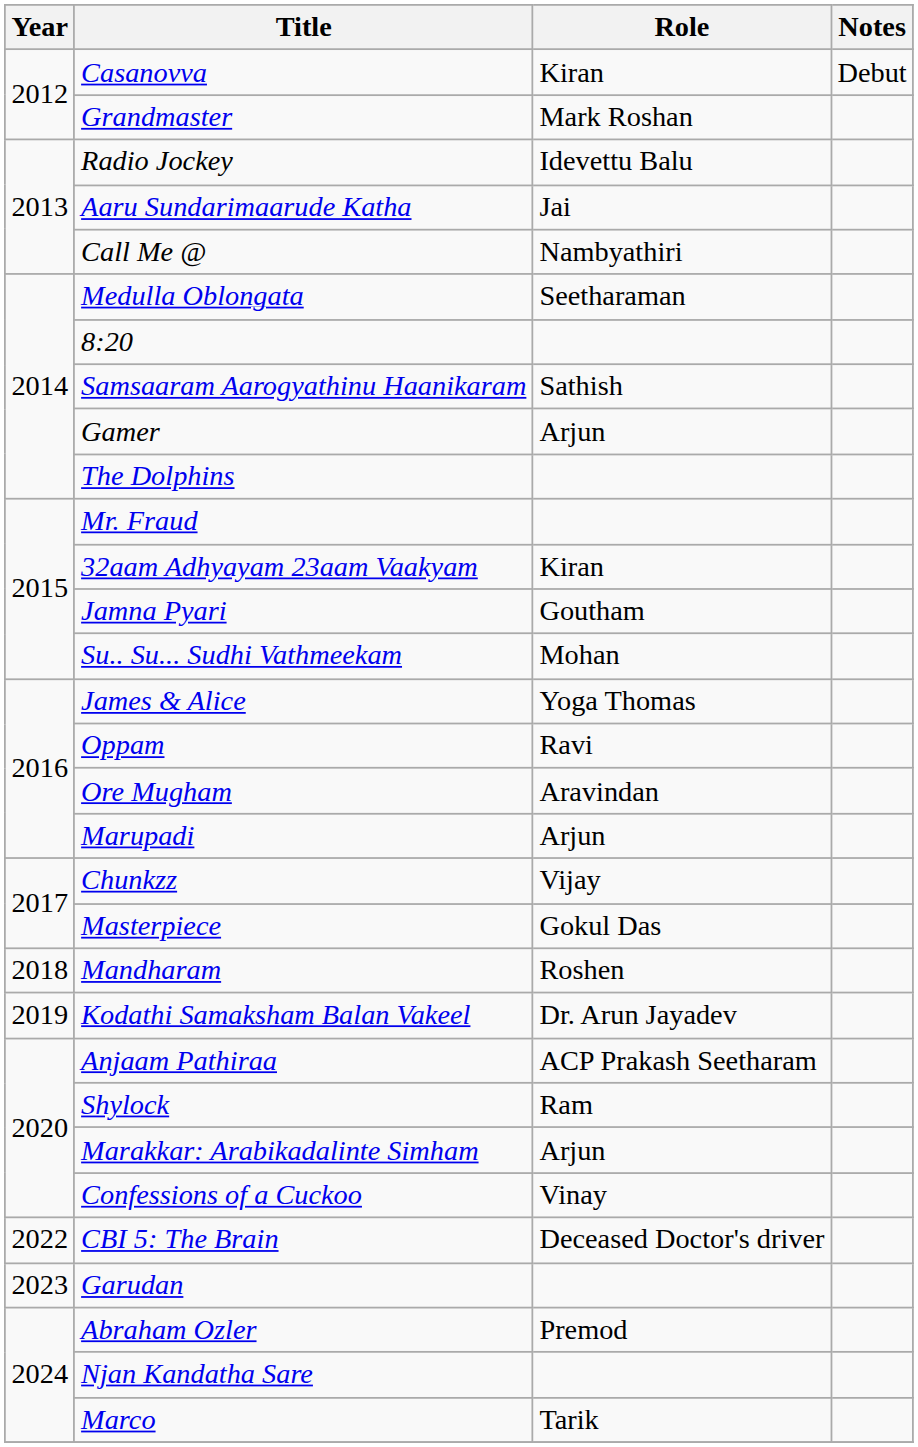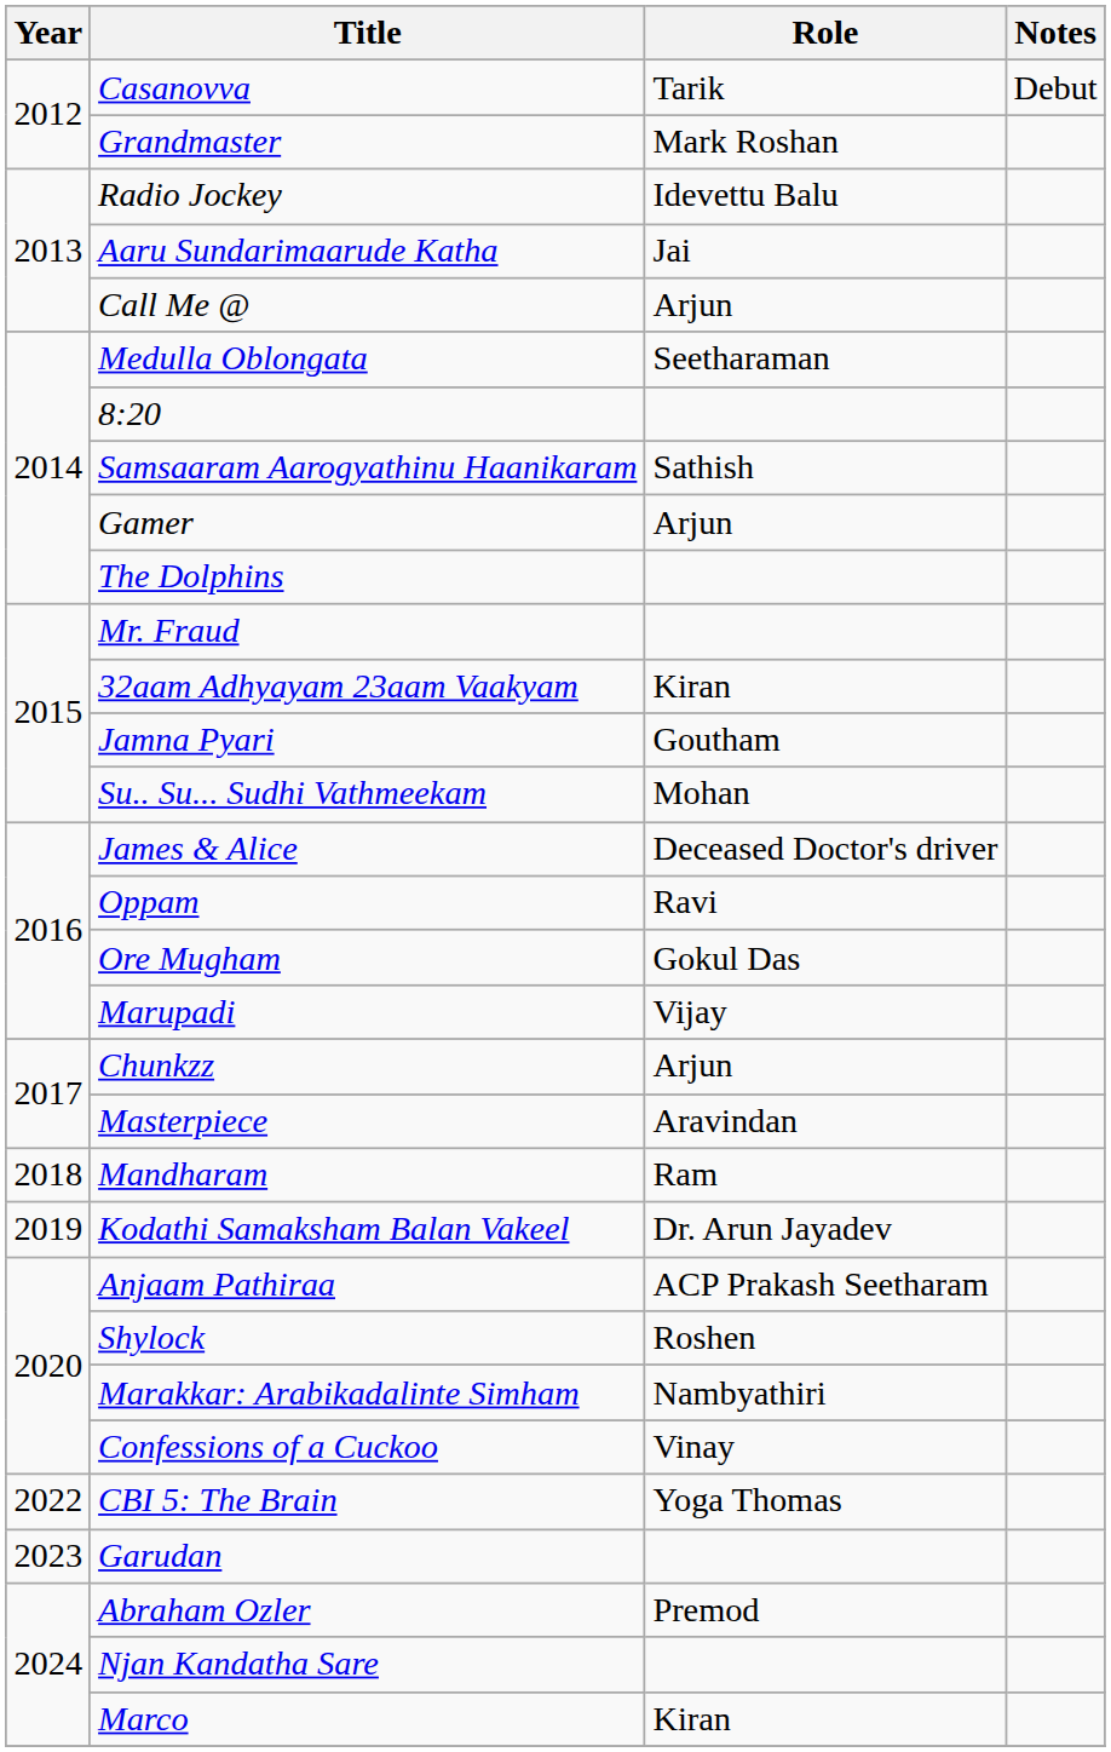 <table class="wikitable sortable">
 <tr>
 <th>Year</th>
 <th>Title</th>
 <th>Role</th>
 <th class="unsortable">Notes</th>
 </tr>
 <tr>
 <td rowspan=2>2012</td>
 <td><em><a href='#'>Casanovva</a></em></td>
-<td>Kiran</td>
+<td>Tarik</td>
 <td>Debut</td>
 </tr>
 <tr>
 <td><em><a href='#'>Grandmaster</a></em></td>
 <td>Mark Roshan</td>
 <td></td>
 </tr>
 <tr>
 <td rowspan=3>2013</td>
 <td><em>Radio Jockey</em></td>
 <td>Idevettu Balu</td>
 <td></td>
 </tr>
 <tr>
 <td><em><a href='#'>Aaru Sundarimaarude Katha</a></em></td>
 <td>Jai</td>
 <td></td>
 </tr>
 <tr>
 <td><em>Call Me @</em></td>
-<td>Nambyathiri</td>
+<td>Arjun</td>
 <td></td>
 </tr>
 <tr>
 <td rowspan=5>2014</td>
 <td><em><a href='#'>Medulla Oblongata</a></em></td>
 <td>Seetharaman</td>
 <td></td>
 </tr>
 <tr>
 <td><em>8:20</em></td>
 <td></td>
 <td></td>
 </tr>
 <tr>
 <td><em><a href='#'>Samsaaram Aarogyathinu Haanikaram</a></em></td>
 <td>Sathish</td>
 <td></td>
 </tr>
 <tr>
 <td><em>Gamer</em></td>
 <td>Arjun</td>
 <td></td>
 </tr>
 <tr>
 <td><em><a href='#'>The Dolphins</a></em></td>
 <td></td>
 <td></td>
 </tr>
 <tr>
 <td rowspan=4>2015</td>
 <td><em><a href='#'>Mr. Fraud</a></em></td>
 <td></td>
 <td></td>
 </tr>
 <tr>
 <td><em><a href='#'>32aam Adhyayam 23aam Vaakyam</a></em></td>
 <td>Kiran</td>
 <td></td>
 </tr>
 <tr>
 <td><em><a href='#'>Jamna Pyari</a></em></td>
 <td>Goutham</td>
 <td></td>
 </tr>
 <tr>
 <td><em><a href='#'>Su.. Su... Sudhi Vathmeekam</a></em></td>
 <td>Mohan</td>
 <td></td>
 </tr>
 <tr>
 <td rowspan=4>2016</td>
 <td><em><a href='#'>James & Alice</a></em></td>
-<td>Yoga Thomas</td>
+<td>Deceased Doctor's driver</td>
 <td></td>
 </tr>
 <tr>
 <td><em><a href='#'>Oppam</a></em></td>
 <td>Ravi</td>
 <td></td>
 </tr>
 <tr>
 <td><em><a href='#'>Ore Mugham</a></em></td>
-<td>Aravindan</td>
+<td>Gokul Das</td>
 <td></td>
 </tr>
 <tr>
 <td><em><a href='#'>Marupadi</a></em></td>
-<td>Arjun</td>
+<td>Vijay</td>
 <td></td>
 </tr>
 <tr>
 <td rowspan=2>2017</td>
 <td><em><a href='#'>Chunkzz</a></em></td>
-<td>Vijay</td>
+<td>Arjun</td>
 <td></td>
 </tr>
 <tr>
 <td><em><a href='#'>Masterpiece</a></em></td>
-<td>Gokul Das</td>
+<td>Aravindan</td>
 <td></td>
 </tr>
 <tr>
 <td>2018</td>
 <td><em><a href='#'>Mandharam</a></em></td>
-<td>Roshen</td>
+<td>Ram</td>
 <td></td>
 </tr>
 <tr>
 <td>2019</td>
 <td><em><a href='#'>Kodathi Samaksham Balan Vakeel</a></em></td>
 <td>Dr. Arun Jayadev</td>
 <td></td>
 </tr>
 <tr>
 <td rowspan=4>2020</td>
 <td><em><a href='#'>Anjaam Pathiraa</a></em></td>
 <td>ACP Prakash Seetharam</td>
 <td></td>
 </tr>
 <tr>
 <td><em><a href='#'>Shylock</a></em></td>
-<td>Ram</td>
+<td>Roshen</td>
 <td></td>
 </tr>
 <tr>
 <td><em><a href='#'>Marakkar: Arabikadalinte Simham</a></em></td>
-<td>Arjun</td>
+<td>Nambyathiri</td>
 <td></td>
 </tr>
 <tr>
 <td><em><a href='#'>Confessions of a Cuckoo</a></em></td>
 <td>Vinay</td>
 <td></td>
 </tr>
 <tr>
 <td>2022</td>
 <td><em><a href='#'>CBI 5: The Brain</a></em></td>
-<td>Deceased Doctor's driver</td>
+<td>Yoga Thomas</td>
 <td></td>
 </tr>
 <tr>
 <td>2023</td>
 <td><em><a href='#'>Garudan</a></em></td>
 <td></td>
 <td></td>
 </tr>
 <tr>
 <td rowspan=3>2024</td>
 <td><em><a href='#'>Abraham Ozler</a></em></td>
 <td>Premod</td>
 <td></td>
 </tr>
 <tr>
 <td><em><a href='#'>Njan Kandatha Sare</a></em></td>
 <td></td>
 <td></td>
 </tr>
 <tr>
 <td><em><a href='#'>Marco</a></em></td>
-<td>Tarik</td>
+<td>Kiran</td>
 <td></td>
 </tr>
 <tr>
 </tr>
 </table>
